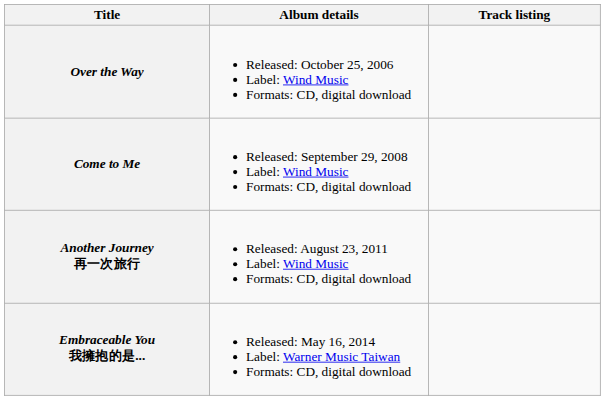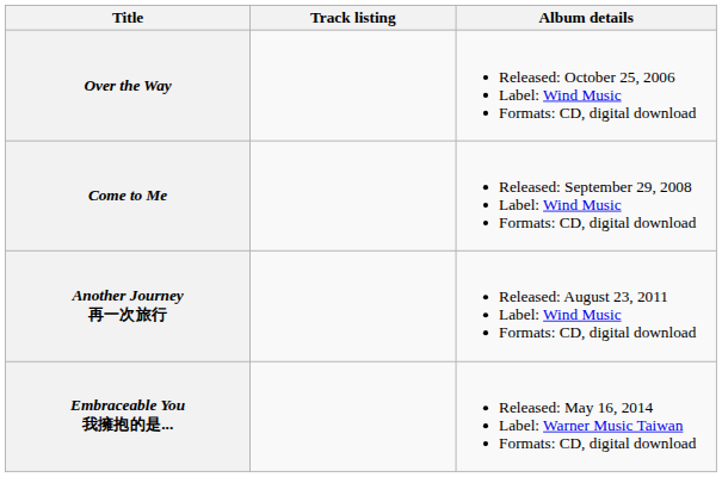 <table class="wikitable plainrowheaders" style="text-align:center;">
 <tr>
 <th style="width:15em;">Title</th>
+<th style="width:200px;">Track listing</th>
 <th style="width:16em;">Album details</th>
-<th style="width:200px;">Track listing</th>
 </tr>
 <tr>
 <th scope="row"><em>Over the Way</em></th>
+<td align="center"></td>
 <td align="left"><br><ul><li>Released: October 25, 2006</li><li>Label: <a href='#'>Wind Music</a></li><li>Formats: CD, digital download</li></ul></td>
-<td align="center"></td>
 </tr>
 <tr>
 <th scope="row"><em>Come to Me</em></th>
+<td align="center"></td>
 <td align="left"><br><ul><li>Released: September 29, 2008</li><li>Label: <a href='#'>Wind Music</a></li><li>Formats: CD, digital download</li></ul></td>
-<td align="center"></td>
 </tr>
 <tr>
 <th scope="row"><em>Another Journey</em> <br>再一次旅行</th>
+<td align="center"></td>
 <td align="left"><br><ul><li>Released: August 23, 2011</li><li>Label: <a href='#'>Wind Music</a></li><li>Formats: CD, digital download</li></ul></td>
-<td align="center"></td>
 </tr>
 <tr>
 <th scope="row"><em>Embraceable You</em> <br>我擁抱的是...</th>
+<td align="center"></td>
 <td align="left"><br><ul><li>Released: May 16, 2014</li><li>Label: <a href='#'>Warner Music Taiwan</a></li><li>Formats: CD, digital download</li></ul></td>
-<td align="center"></td>
 </tr>
 </table>
